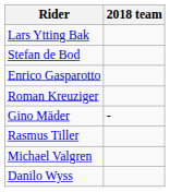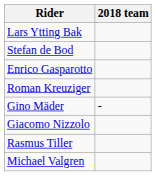 <table class="wikitable">
 <tr>
 <th>Rider</th>
 <th>2018 team</th>
 </tr>
 <tr>
 <td><a href='#'>Lars Ytting Bak</a></td>
 <td></td>
 </tr>
 <tr>
 <td><a href='#'>Stefan de Bod</a></td>
 <td></td>
 </tr>
 <tr>
 <td><a href='#'>Enrico Gasparotto</a></td>
 <td></td>
 </tr>
 <tr>
 <td><a href='#'>Roman Kreuziger</a></td>
 <td></td>
 </tr>
 <tr>
 <td><a href='#'>Gino Mäder</a></td>
 <td>-</td>
 </tr>
 <tr>
+<td><a href='#'>Giacomo Nizzolo</a></td>
+<td></td>
+</tr>
+<tr>
 <td><a href='#'>Rasmus Tiller</a></td>
 <td></td>
 </tr>
 <tr>
 <td><a href='#'>Michael Valgren</a></td>
 <td></td>
 </tr>
-<tr>
-<td><a href='#'>Danilo Wyss</a></td>
-<td></td>
-</tr>
 </table>
